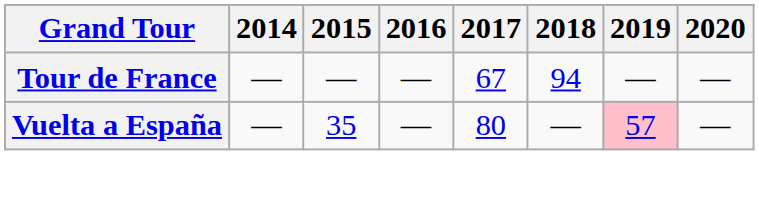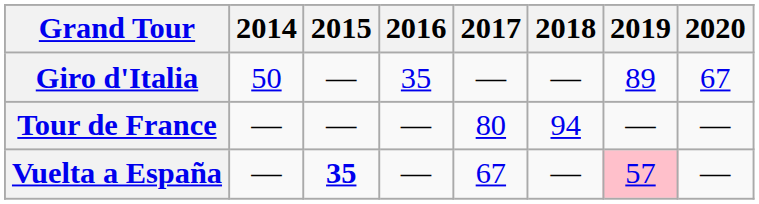 <table class="wikitable plainrowheaders">
 <tr>
 <th scope="col"><a href='#'>Grand Tour</a></th>
 <th scope="col">2014</th>
 <th scope="col">2015</th>
 <th scope="col">2016</th>
 <th scope="col">2017</th>
 <th scope="col">2018</th>
 <th scope="col">2019</th>
 <th scope="col">2020</th>
 </tr>
 <tr style="text-align:center;">
+<th scope="row"> <a href='#'>Giro d'Italia</a></th>
+<td style="text-align:center;"><a href='#'>50</a></td>
+<td>—</td>
+<td style="text-align:center;"><a href='#'>35</a></td>
+<td>—</td>
+<td>—</td>
+<td style="text-align:center;"><a href='#'>89</a></td>
+<td style="text-align:center;"><a href='#'>67</a></td>
+</tr>
+<tr style="text-align:center;">
 <th scope="row"> <a href='#'>Tour de France</a></th>
 <td>—</td>
 <td>—</td>
 <td>—</td>
-<td style="text-align:center;"><a href='#'>67</a></td>
+<td style="text-align:center;"><a href='#'>80</a></td>
 <td style="text-align:center;"><a href='#'>94</a></td>
 <td>—</td>
 <td>—</td>
 </tr>
 <tr style="text-align:center;">
 <th scope="row"> <a href='#'>Vuelta a España</a></th>
 <td>—</td>
-<td style="text-align:center;"><a href='#'>35</a></td>
+<td style="text-align:center;"><strong><a href='#'>35</a></strong></td>
 <td>—</td>
-<td style="text-align:center;"><a href='#'>80</a></td>
+<td style="text-align:center;"><a href='#'>67</a></td>
 <td>—</td>
 <td style="background: pink; text-align:center;"><a href='#'>57</a></td>
 <td>—</td>
 </tr>
 </table>
